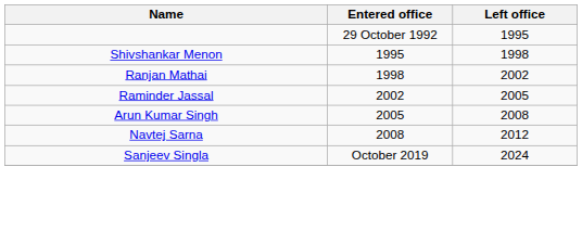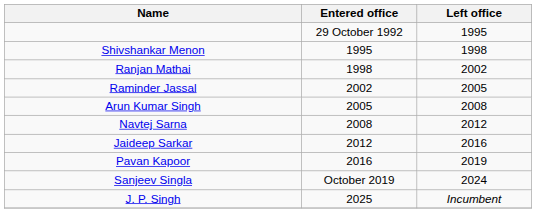 <table class="wikitable" style="text-align:center">
 <tr style="background:#cccccc">
 <th scope="col" style="width: 400px;">Name</th>
 <th scope="col" style="width: 150px;">Entered office</th>
 <th scope="col" style="width: 150px;">Left office</th>
 </tr>
 <tr>
 <td></td>
 <td>29 October 1992</td>
 <td>1995</td>
 </tr>
 <tr>
 <td><a href='#'>Shivshankar Menon</a></td>
 <td>1995</td>
 <td>1998</td>
 </tr>
 <tr>
 <td><a href='#'>Ranjan Mathai</a></td>
 <td>1998</td>
 <td>2002</td>
 </tr>
 <tr>
 <td><a href='#'>Raminder Jassal</a></td>
 <td>2002</td>
 <td>2005</td>
 </tr>
 <tr>
 <td><a href='#'>Arun Kumar Singh</a></td>
 <td>2005</td>
 <td>2008</td>
 </tr>
 <tr>
 <td><a href='#'>Navtej Sarna</a></td>
 <td>2008</td>
 <td>2012</td>
 </tr>
 <tr>
+<td><a href='#'>Jaideep Sarkar</a></td>
+<td>2012</td>
+<td>2016</td>
+</tr>
+<tr>
+<td><a href='#'>Pavan Kapoor</a></td>
+<td>2016</td>
+<td>2019</td>
+</tr>
+<tr>
 <td><a href='#'>Sanjeev Singla</a></td>
 <td>October 2019</td>
 <td>2024</td>
 </tr>
 <tr>
+<td><a href='#'>J. P. Singh</a></td>
+<td>2025</td>
+<td><em>Incumbent</em></td>
+</tr>
+<tr>
 </tr>
 </table>
